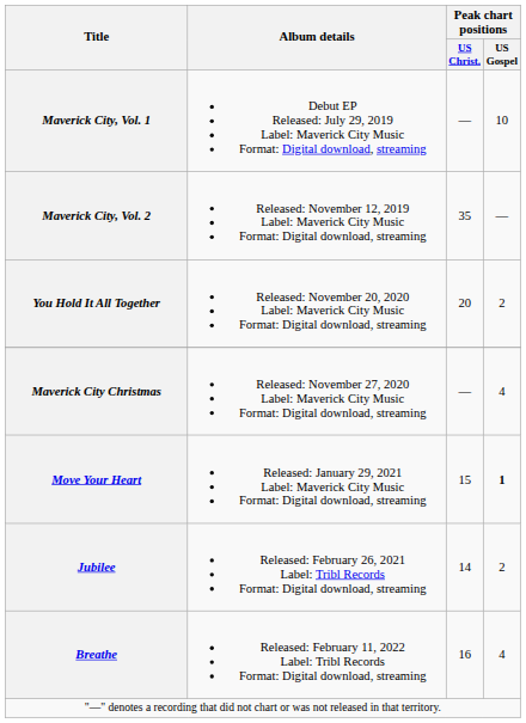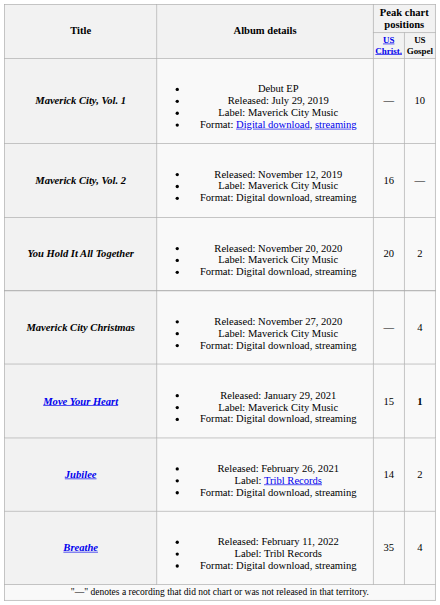 <table class="wikitable plainrowheaders" style="text-align:center;">
 <tr>
 <th scope="col" rowspan="2" style="width:14em;">Title</th>
 <th scope="col" rowspan="2" style="width:20em;">Album details</th>
 <th scope="col" colspan="2">Peak chart positions</th>
 </tr>
 <tr>
 <th scope="col" style="width:3em;font-size:85%;"><a href='#'>US<br>Christ.</a><br></th>
 <th scope="col" style="width:3em;font-size:85%;">US<br>Gospel<br></th>
 </tr>
 <tr>
 <th scope="row"><em>Maverick City, Vol. 1</em></th>
 <td><br><ul><li>Debut EP</li><li>Released: July 29, 2019</li><li>Label: Maverick City Music</li><li>Format: <a href='#'>Digital download</a>, <a href='#'>streaming</a></li></ul></td>
 <td>—</td>
 <td>10</td>
 </tr>
 <tr>
 <th scope="row"><em>Maverick City, Vol. 2</em></th>
 <td><br><ul><li>Released: November 12, 2019</li><li>Label: Maverick City Music</li><li>Format: Digital download, streaming</li></ul></td>
-<td>35</td>
+<td>16</td>
 <td>—</td>
 </tr>
 <tr>
 <th scope="row"><em>You Hold It All Together</em> <br> </th>
 <td><br><ul><li>Released: November 20, 2020</li><li>Label: Maverick City Music</li><li>Format: Digital download, streaming</li></ul></td>
 <td>20</td>
 <td>2</td>
 </tr>
 <tr>
 </tr>
 <tr>
 <th scope="row"><em>Maverick City Christmas</em></th>
 <td><br><ul><li>Released: November 27, 2020</li><li>Label: Maverick City Music</li><li>Format: Digital download, streaming</li></ul></td>
 <td>—</td>
 <td>4</td>
 </tr>
 <tr>
 <th scope="row"><em><a href='#'>Move Your Heart</a></em> <br> </th>
 <td><br><ul><li>Released: January 29, 2021</li><li>Label: Maverick City Music</li><li>Format: Digital download, streaming</li></ul></td>
 <td>15</td>
 <td><strong>1</strong></td>
 </tr>
 <tr>
 <th scope="row"><em><a href='#'>Jubilee</a></em></th>
 <td><br><ul><li>Released: February 26, 2021</li><li>Label: <a href='#'>Tribl Records</a></li><li>Format: Digital download, streaming</li></ul></td>
 <td>14</td>
 <td>2</td>
 </tr>
 <tr>
 <th scope="row"><em><a href='#'>Breathe</a></em></th>
 <td><br><ul><li>Released: February 11, 2022</li><li>Label: Tribl Records</li><li>Format: Digital download, streaming</li></ul></td>
-<td>16</td>
+<td>35</td>
 <td>4</td>
 </tr>
 <tr>
 <td colspan="4" style="font-size:90%">"—" denotes a recording that did not chart or was not released in that territory.</td>
 </tr>
 </table>
